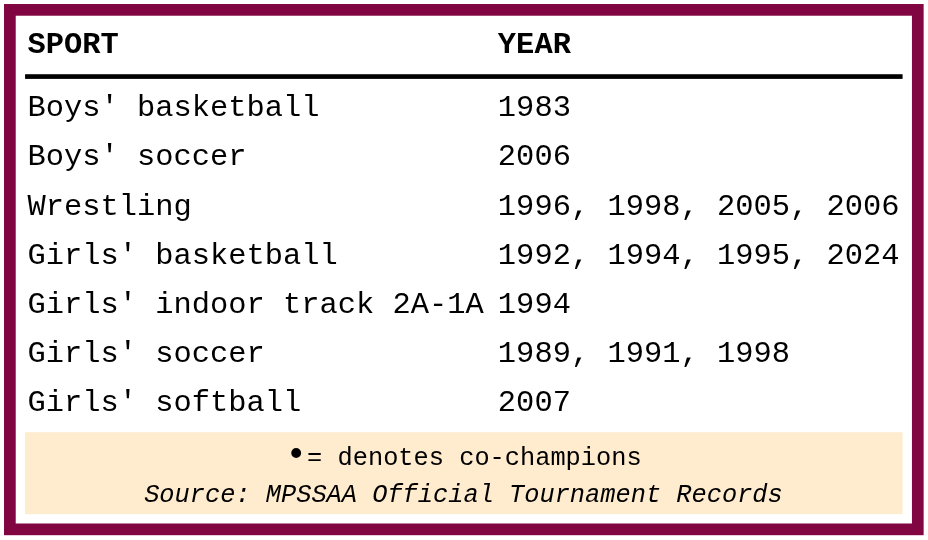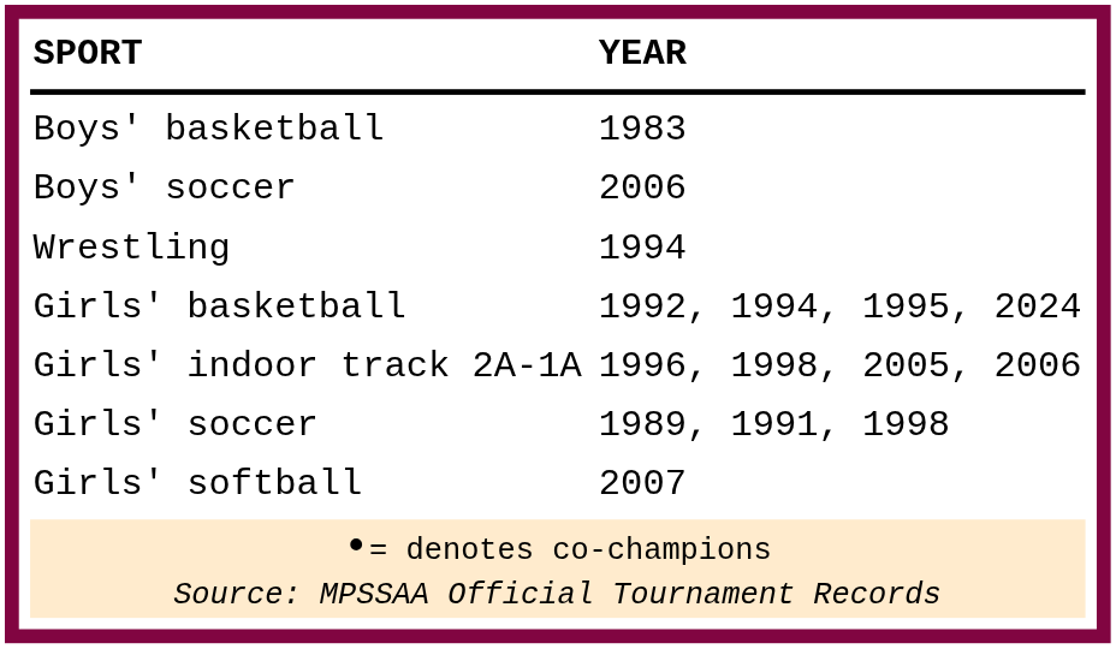 <table cellpadding=1 cellspacing=4 style="margin:3px; border:5px solid #810541;" align="left"|>
 <tr>
 <td align=left><strong>SPORT</strong></td>
 <td align=left><strong>YEAR</strong></td>
 </tr>
 <tr>
 <th bgcolor="#000000" colspan=3></th>
 </tr>
 <tr>
 <td align=left>Boys' basketball</td>
 <td align=left>1983</td>
 </tr>
 <tr>
 <td align=left>Boys' soccer</td>
 <td align=left>2006</td>
 </tr>
 <tr>
 <td align=left>Wrestling</td>
-<td align=left>1996, 1998, 2005, 2006</td>
+<td align=left>1994</td>
 </tr>
 <tr>
 <td align=left>Girls' basketball</td>
 <td align=left>1992, 1994, 1995, 2024</td>
 </tr>
 <tr>
 <td align=left>Girls' indoor track 2A-1A</td>
-<td align=left>1994</td>
+<td align=left>1996, 1998, 2005, 2006</td>
 </tr>
 <tr>
 <td align=left>Girls' soccer</td>
 <td align=left>1989, 1991, 1998</td>
 </tr>
 <tr>
 <td align=left>Girls' softball</td>
 <td align=left>2007</td>
 </tr>
 <tr align=center bgcolor=#ffebcd>
 <td colspan=2><span><big>•</big></span><small>= denotes co-champions<br><em>Source: MPSSAA Official Tournament Records</em></small></td>
 </tr>
 </table>
